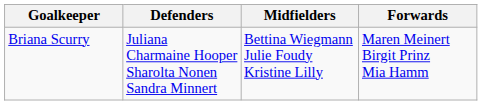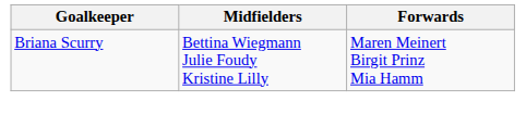 <table class="wikitable" style="margin:0 auto">
 <tr>
 <th style="width:25%;">Goalkeeper</th>
-<th style="width:25%;">Defenders</th>
 <th style="width:25%;">Midfielders</th>
 <th style="width:25%;">Forwards</th>
 </tr>
 <tr style="vertical-align:top;">
 <td> <a href='#'>Briana Scurry</a></td>
-<td> <a href='#'>Juliana</a><br> <a href='#'>Charmaine Hooper</a><br> <a href='#'>Sharolta Nonen</a><br> <a href='#'>Sandra Minnert</a></td>
 <td> <a href='#'>Bettina Wiegmann</a><br> <a href='#'>Julie Foudy</a><br> <a href='#'>Kristine Lilly</a></td>
 <td> <a href='#'>Maren Meinert</a><br> <a href='#'>Birgit Prinz</a><br> <a href='#'>Mia Hamm</a></td>
 </tr>
 </table>
